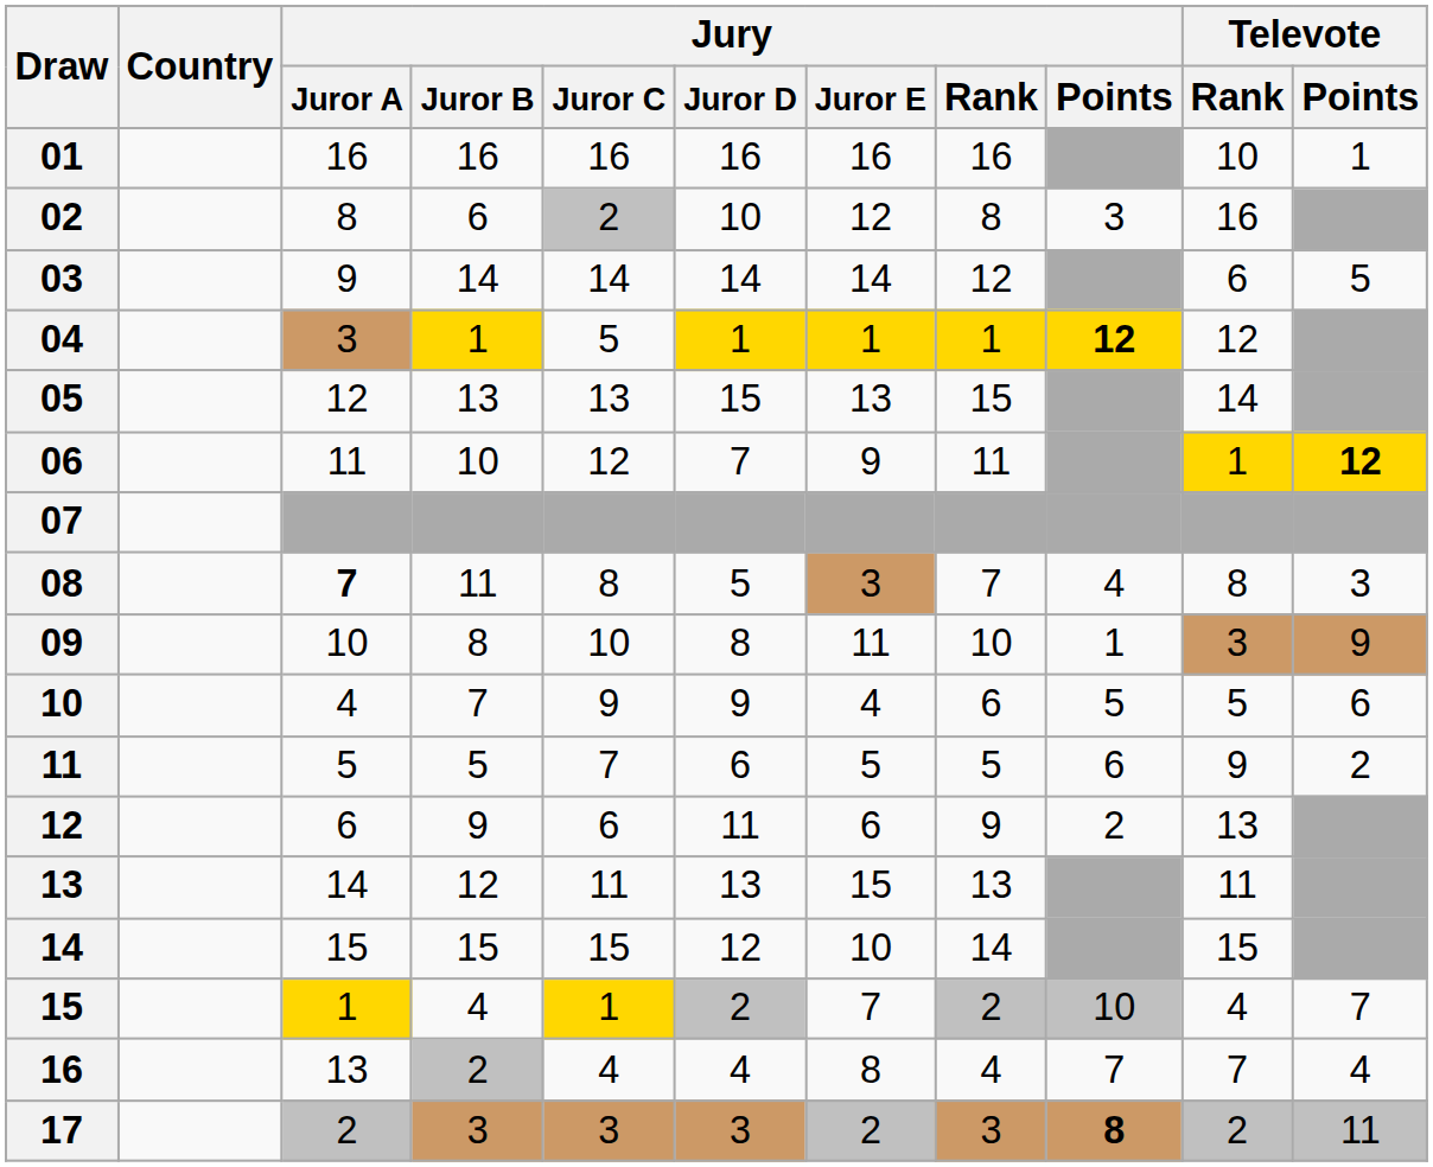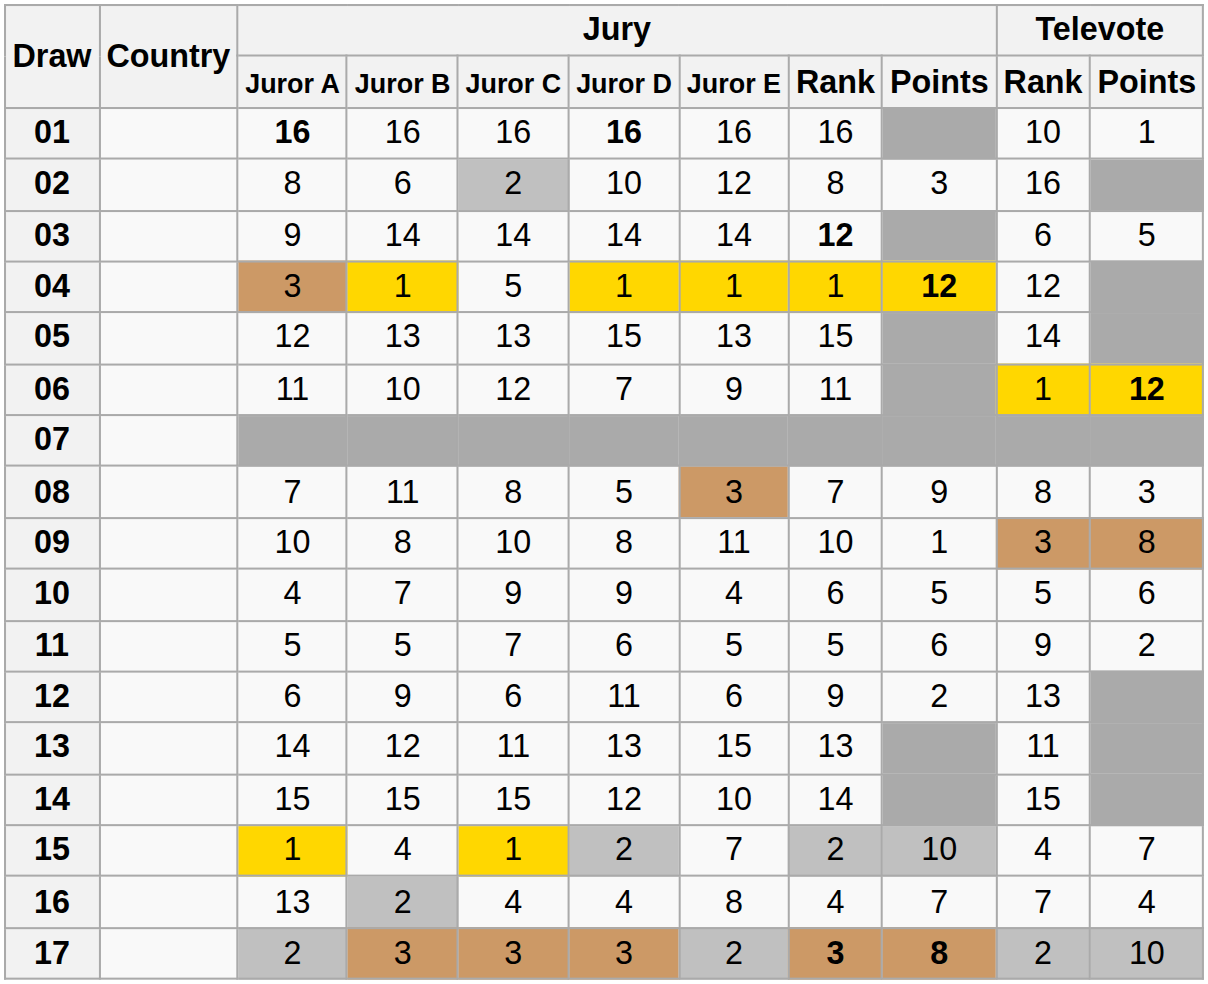 <table class="sortable wikitable collapsible plainrowheaders" style="text-align:center;">
 <tr>
 </tr>
 <tr>
 <th scope="col" rowspan="2">Draw</th>
 <th scope="col" rowspan="2">Country</th>
 <th scope="col" colspan="7">Jury</th>
 <th scope="col" colspan="2">Televote</th>
 </tr>
 <tr>
 <th scope="col"><small>Juror A</small></th>
 <th scope="col"><small>Juror B</small></th>
 <th scope="col"><small>Juror C</small></th>
 <th scope="col"><small>Juror D</small></th>
 <th scope="col"><small>Juror E</small></th>
 <th scope="col">Rank</th>
 <th scope="col">Points</th>
 <th scope="col">Rank</th>
 <th scope="col">Points</th>
 </tr>
 <tr>
 <th scope="row" style="text-align:center;">01</th>
 <td style="text-align:left;"></td>
+<td><strong>16</strong></td>
 <td>16</td>
 <td>16</td>
-<td>16</td>
-<td>16</td>
+<td><strong>16</strong></td>
 <td>16</td>
 <td>16</td>
 <td style="background:#AAAAAA;"></td>
 <td>10</td>
 <td>1</td>
 </tr>
 <tr>
 <th scope="row" style="text-align:center;">02</th>
 <td style="text-align:left;"></td>
 <td>8</td>
 <td>6</td>
 <td style="background:silver;">2</td>
 <td>10</td>
 <td>12</td>
 <td>8</td>
 <td>3</td>
 <td>16</td>
 <td style="background:#AAAAAA;"></td>
 </tr>
 <tr>
 <th scope="row" style="text-align:center;">03</th>
 <td style="text-align:left;"></td>
 <td>9</td>
 <td>14</td>
 <td>14</td>
 <td>14</td>
 <td>14</td>
-<td>12</td>
+<td><strong>12</strong></td>
 <td style="background:#AAAAAA;"></td>
 <td>6</td>
 <td>5</td>
 </tr>
 <tr>
 <th scope="row" style="text-align:center;">04</th>
 <td style="text-align:left;"></td>
 <td style="background:#CC9966;">3</td>
 <td style="background:gold;">1</td>
 <td>5</td>
 <td style="background:gold;">1</td>
 <td style="background:gold;">1</td>
 <td style="background:gold;">1</td>
 <td style="background:gold;"><strong>12</strong></td>
 <td>12</td>
 <td style="background:#AAAAAA;"></td>
 </tr>
 <tr>
 <th scope="row" style="text-align:center;">05</th>
 <td style="text-align:left;"></td>
 <td>12</td>
 <td>13</td>
 <td>13</td>
 <td>15</td>
 <td>13</td>
 <td>15</td>
 <td style="background:#AAAAAA;"></td>
 <td>14</td>
 <td style="background:#AAAAAA;"></td>
 </tr>
 <tr>
 <th scope="row" style="text-align:center;">06</th>
 <td style="text-align:left;"></td>
 <td>11</td>
 <td>10</td>
 <td>12</td>
 <td>7</td>
 <td>9</td>
 <td>11</td>
 <td style="background:#AAAAAA;"></td>
 <td style="background:gold;">1</td>
 <td style="background:gold;"><strong>12</strong></td>
 </tr>
 <tr class="sortbottom">
 <th scope="row" style="text-align:center;">07</th>
 <td style="text-align:left;"></td>
 <td style="background:#AAAAAA;"></td>
 <td style="background:#AAAAAA;"></td>
 <td style="background:#AAAAAA;"></td>
 <td style="background:#AAAAAA;"></td>
 <td style="background:#AAAAAA;"></td>
 <td style="background:#AAAAAA;"></td>
 <td style="background:#AAAAAA;"></td>
 <td style="background:#AAAAAA;"></td>
 <td style="background:#AAAAAA;"></td>
 </tr>
 <tr>
 <th scope="row" style="text-align:center;">08</th>
 <td style="text-align:left;"></td>
-<td><strong>7</strong></td>
+<td>7</td>
 <td>11</td>
 <td>8</td>
 <td>5</td>
 <td style="background:#CC9966;">3</td>
 <td>7</td>
-<td>4</td>
+<td>9</td>
 <td>8</td>
 <td>3</td>
 </tr>
 <tr>
 <th scope="row" style="text-align:center;">09</th>
 <td style="text-align:left;"></td>
 <td>10</td>
 <td>8</td>
 <td>10</td>
 <td>8</td>
 <td>11</td>
 <td>10</td>
 <td>1</td>
 <td style="background:#CC9966;">3</td>
-<td style="background:#CC9966;">9</td>
+<td style="background:#CC9966;">8</td>
 </tr>
 <tr>
 <th scope="row" style="text-align:center;">10</th>
 <td style="text-align:left;"></td>
 <td>4</td>
 <td>7</td>
 <td>9</td>
 <td>9</td>
 <td>4</td>
 <td>6</td>
 <td>5</td>
 <td>5</td>
 <td>6</td>
 </tr>
 <tr>
 <th scope="row" style="text-align:center;">11</th>
 <td style="text-align:left;"></td>
 <td>5</td>
 <td>5</td>
 <td>7</td>
 <td>6</td>
 <td>5</td>
 <td>5</td>
 <td>6</td>
 <td>9</td>
 <td>2</td>
 </tr>
 <tr>
 <th scope="row" style="text-align:center;">12</th>
 <td style="text-align:left;"></td>
 <td>6</td>
 <td>9</td>
 <td>6</td>
 <td>11</td>
 <td>6</td>
 <td>9</td>
 <td>2</td>
 <td>13</td>
 <td style="background:#AAAAAA;"></td>
 </tr>
 <tr>
 <th scope="row" style="text-align:center;">13</th>
 <td style="text-align:left;"></td>
 <td>14</td>
 <td>12</td>
 <td>11</td>
 <td>13</td>
 <td>15</td>
 <td>13</td>
 <td style="background:#AAAAAA;"></td>
 <td>11</td>
 <td style="background:#AAAAAA;"></td>
 </tr>
 <tr>
 <th scope="row" style="text-align:center;">14</th>
 <td style="text-align:left;"></td>
 <td>15</td>
 <td>15</td>
 <td>15</td>
 <td>12</td>
 <td>10</td>
 <td>14</td>
 <td style="background:#AAAAAA;"></td>
 <td>15</td>
 <td style="background:#AAAAAA;"></td>
 </tr>
 <tr>
 <th scope="row" style="text-align:center;">15</th>
 <td style="text-align:left;"></td>
 <td style="background:gold;">1</td>
 <td>4</td>
 <td style="background:gold;">1</td>
 <td style="background:silver;">2</td>
 <td>7</td>
 <td style="background:silver;">2</td>
 <td style="background:silver;">10</td>
 <td>4</td>
 <td>7</td>
 </tr>
 <tr>
 <th scope="row" style="text-align:center;">16</th>
 <td style="text-align:left;"></td>
 <td>13</td>
 <td style="background:silver;">2</td>
 <td>4</td>
 <td>4</td>
 <td>8</td>
 <td>4</td>
 <td>7</td>
 <td>7</td>
 <td>4</td>
 </tr>
 <tr>
 <th scope="row" style="text-align:center;">17</th>
 <td style="text-align:left;"></td>
 <td style="background:silver;">2</td>
 <td style="background:#CC9966;">3</td>
 <td style="background:#CC9966;">3</td>
 <td style="background:#CC9966;">3</td>
 <td style="background:silver;">2</td>
-<td style="background:#CC9966;">3</td>
+<td style="background:#CC9966;"><strong>3</strong></td>
 <td style="background:#CC9966;"><strong>8</strong></td>
 <td style="background:silver;">2</td>
-<td style="background:silver;">11</td>
+<td style="background:silver;">10</td>
 </tr>
 </table>
